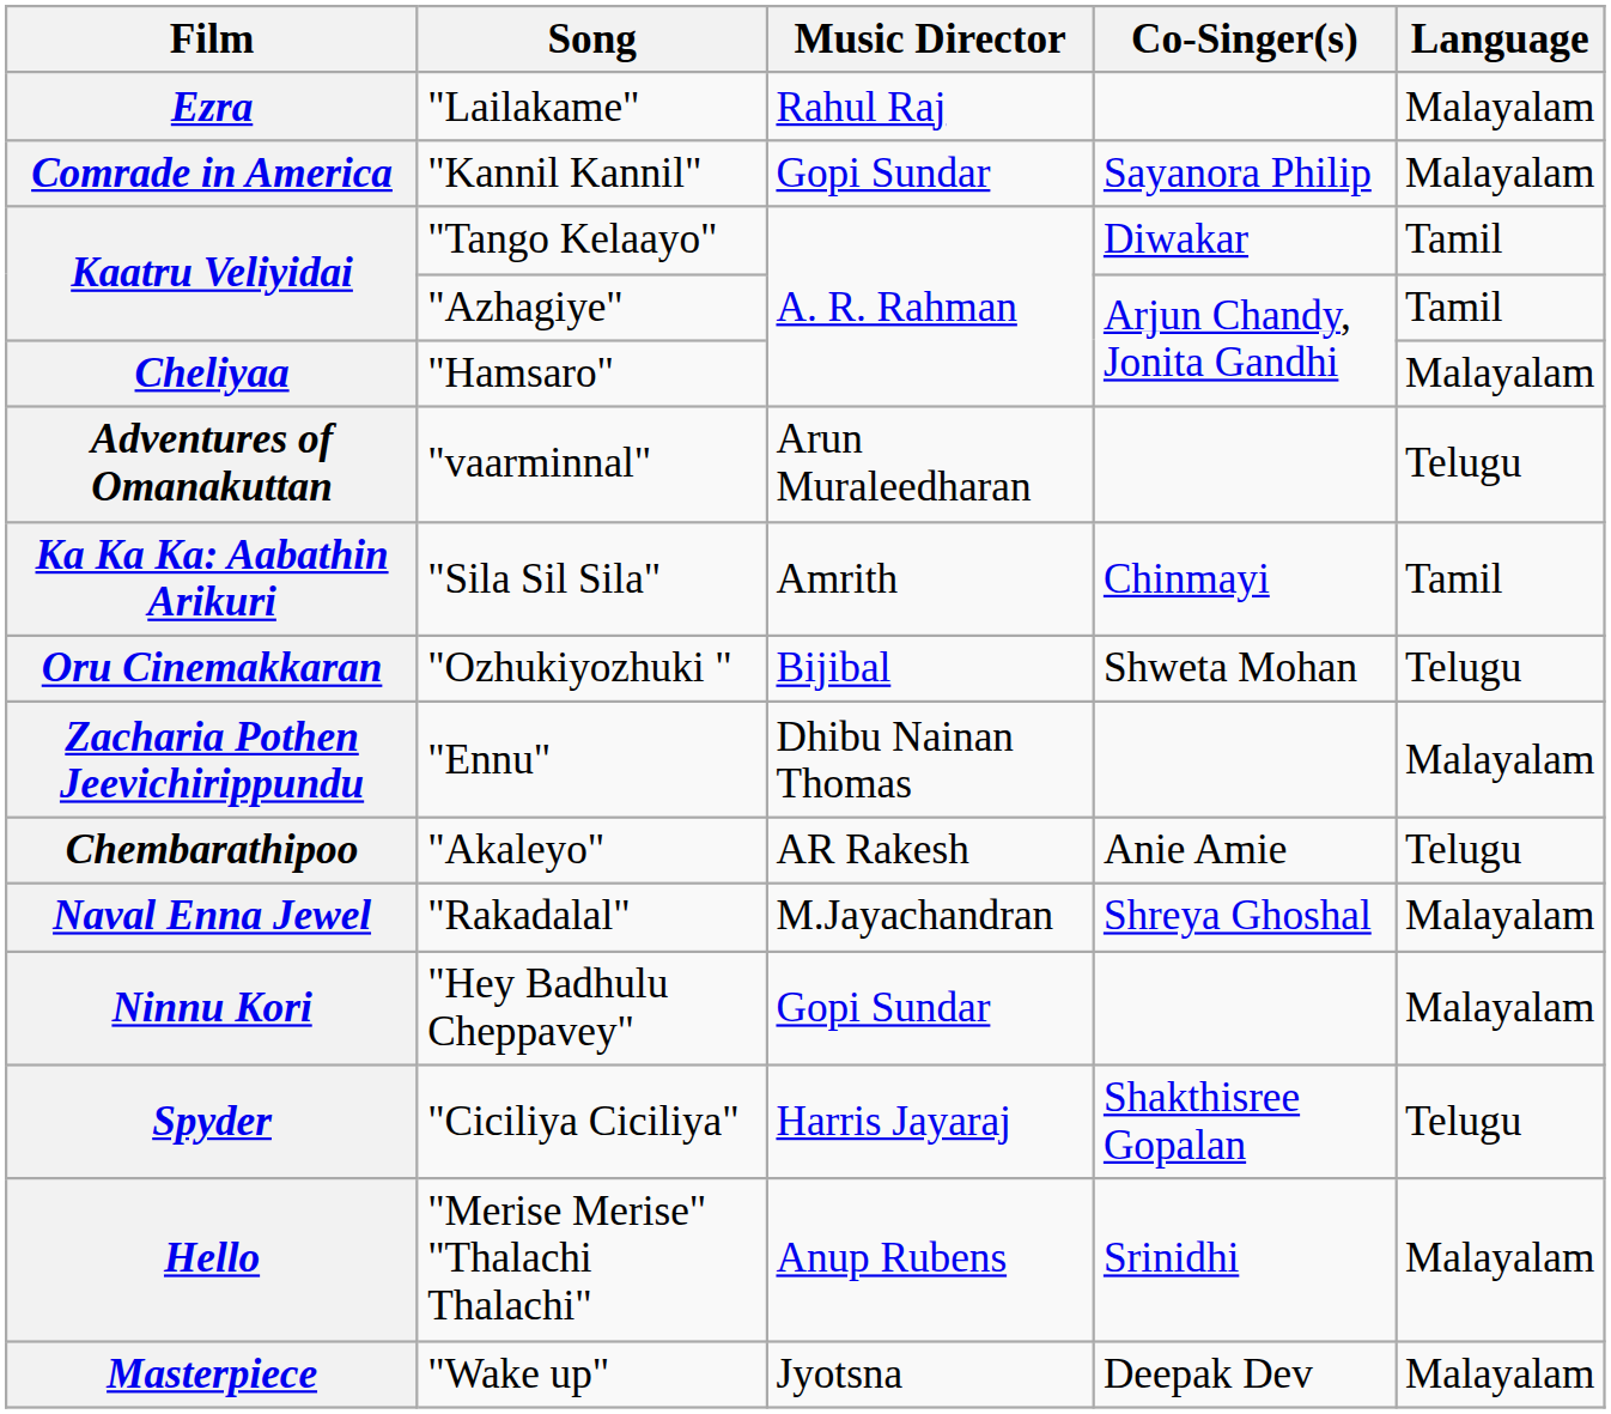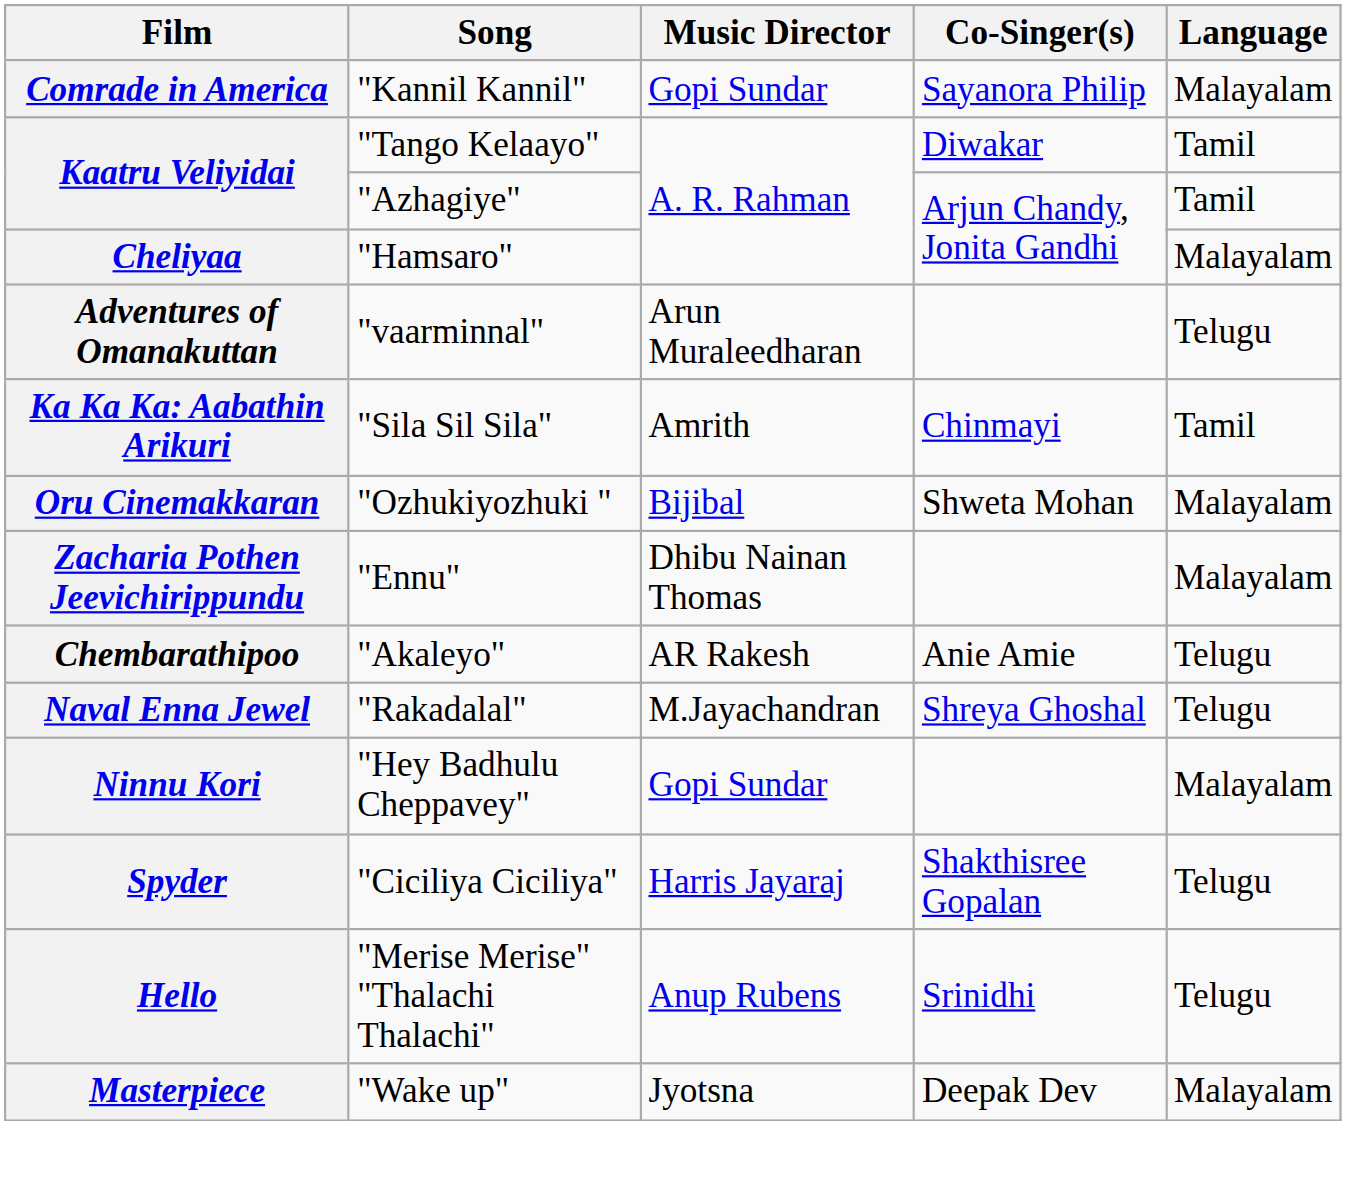 <table class="wikitable sortable">
 <tr>
 <th>Film</th>
 <th>Song</th>
 <th>Music Director</th>
 <th>Co-Singer(s)</th>
 <th>Language</th>
-</tr>
-<tr>
-<th><a href='#'><em>Ezra</em></a></th>
-<td>"Lailakame"</td>
-<td><a href='#'>Rahul Raj</a></td>
-<td></td>
-<td>Malayalam</td>
 </tr>
 <tr>
 <th><em><a href='#'>Comrade in America</a></em></th>
 <td>"Kannil Kannil"</td>
 <td><a href='#'>Gopi Sundar</a></td>
 <td><a href='#'>Sayanora Philip</a></td>
 <td>Malayalam</td>
 </tr>
 <tr>
 <th rowspan="2"><em><a href='#'>Kaatru Veliyidai</a></em></th>
 <td>"Tango Kelaayo"</td>
 <td rowspan="3"><a href='#'>A. R. Rahman</a></td>
 <td><a href='#'>Diwakar</a></td>
 <td>Tamil</td>
 </tr>
 <tr>
 <td>"Azhagiye"</td>
 <td rowspan="2"><a href='#'>Arjun Chandy</a>, <a href='#'>Jonita Gandhi</a></td>
 <td>Tamil</td>
 </tr>
 <tr>
 <th><em><a href='#'>Cheliyaa</a></em></th>
 <td>"Hamsaro"</td>
 <td>Malayalam</td>
 </tr>
 <tr>
 <th><em>Adventures of Omanakuttan</em></th>
 <td>"vaarminnal"</td>
 <td>Arun Muraleedharan</td>
 <td></td>
 <td>Telugu</td>
 </tr>
 <tr>
 <th><em><a href='#'>Ka Ka Ka: Aabathin Arikuri</a></em></th>
 <td>"Sila Sil Sila"</td>
 <td>Amrith</td>
 <td><a href='#'>Chinmayi</a></td>
 <td>Tamil</td>
 </tr>
 <tr>
 <th><em><a href='#'>Oru Cinemakkaran</a></em></th>
 <td>"Ozhukiyozhuki "</td>
 <td><a href='#'>Bijibal</a></td>
 <td>Shweta Mohan</td>
-<td>Telugu</td>
+<td>Malayalam</td>
 </tr>
 <tr>
 <th><em><a href='#'>Zacharia Pothen Jeevichirippundu</a></em></th>
 <td>"Ennu"</td>
 <td>Dhibu Nainan Thomas</td>
 <td></td>
 <td>Malayalam</td>
 </tr>
 <tr>
 <th><em>Chembarathipoo</em></th>
 <td>"Akaleyo"</td>
 <td>AR Rakesh</td>
 <td>Anie Amie</td>
 <td>Telugu</td>
 </tr>
 <tr>
 <th><em><a href='#'>Naval Enna Jewel</a></em></th>
 <td>"Rakadalal"</td>
 <td>M.Jayachandran</td>
 <td><a href='#'>Shreya Ghoshal</a></td>
-<td>Malayalam</td>
+<td>Telugu</td>
 </tr>
 <tr>
 <th><em><a href='#'>Ninnu Kori</a></em></th>
 <td>"Hey Badhulu Cheppavey"</td>
 <td><a href='#'>Gopi Sundar</a></td>
 <td></td>
 <td>Malayalam</td>
 </tr>
 <tr>
 <th><a href='#'><em>Spyder</em></a></th>
 <td>"Ciciliya Ciciliya"</td>
 <td><a href='#'>Harris Jayaraj</a></td>
 <td><a href='#'>Shakthisree Gopalan</a></td>
 <td>Telugu</td>
 </tr>
 <tr>
 <th><a href='#'><em>Hello</em></a></th>
 <td>"Merise Merise"<br>"Thalachi Thalachi"</td>
 <td><a href='#'>Anup Rubens</a></td>
 <td><a href='#'>Srinidhi</a></td>
-<td>Malayalam</td>
+<td>Telugu</td>
 </tr>
 <tr>
 <th><em><a href='#'>Masterpiece</a></em></th>
 <td>"Wake up"</td>
 <td>Jyotsna</td>
 <td>Deepak Dev</td>
 <td>Malayalam</td>
 </tr>
 </table>
